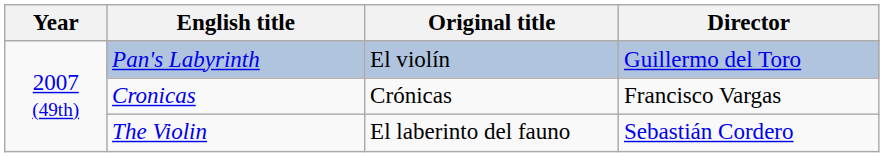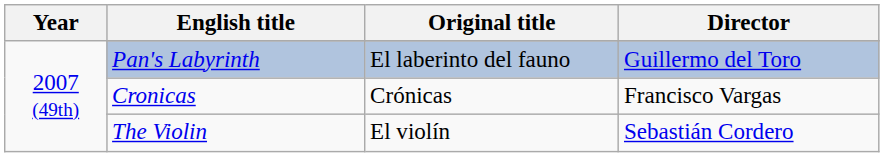 <table class="wikitable">
 <tr>
 <th width="100"><strong>Year</strong></th>
 <th width="300"><strong>English title</strong></th>
 <th width="300"><strong>Original title</strong></th>
 <th width="300"><strong>Director</strong></th>
 </tr>
 <tr>
 <td rowspan="5" style="text-align:center;"><a href='#'>2007</a><br><small><a href='#'>(49th)</a></small></td>
 </tr>
 <tr style="background:#B0C4DE;">
 <td><em><a href='#'>Pan's Labyrinth</a></em></td>
-<td>El violín</td>
+<td>El laberinto del fauno</td>
 <td><a href='#'>Guillermo del Toro</a></td>
 </tr>
 <tr>
 <td><em><a href='#'>Cronicas</a></em></td>
 <td>Crónicas</td>
 <td>Francisco Vargas</td>
 </tr>
 <tr>
 <td><em><a href='#'>The Violin</a></em></td>
-<td>El laberinto del fauno</td>
+<td>El violín</td>
 <td><a href='#'>Sebastián Cordero</a></td>
 </tr>
 </table>
